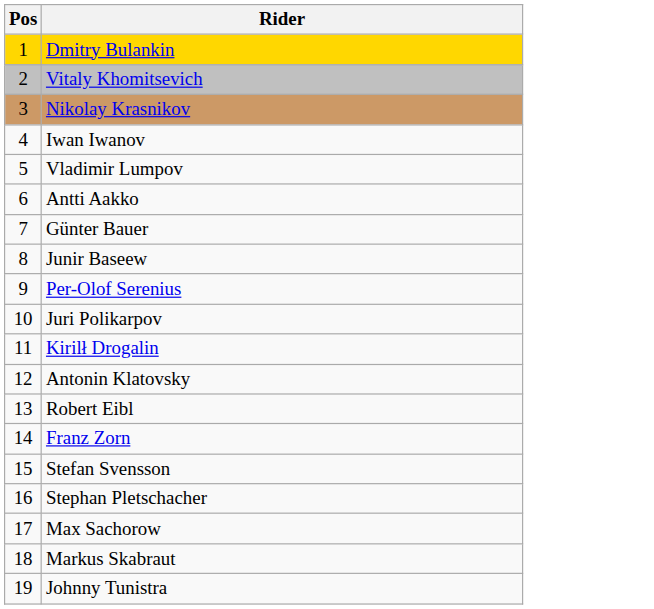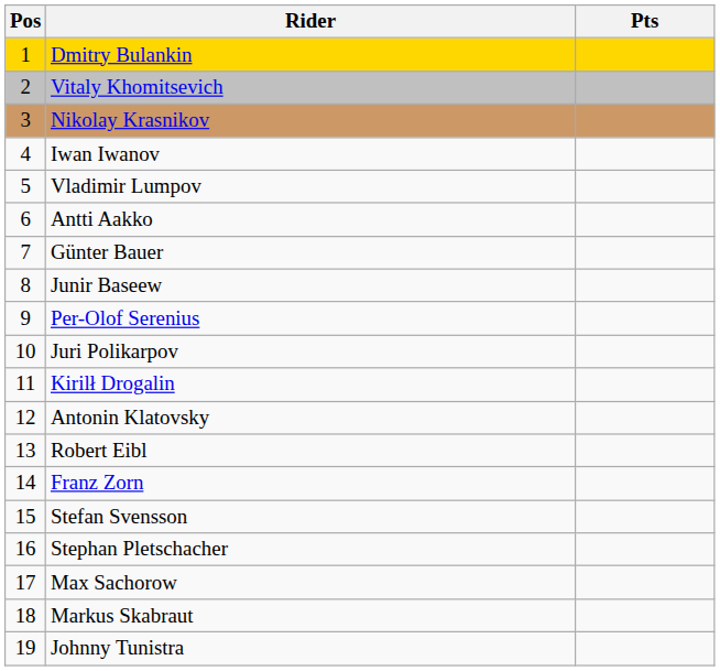 <table class="wikitable" style="font-size: 100%">
 <tr>
 <th width=20>Pos</th>
 <th width=400>Rider</th>
+<th width=100>Pts</th>
 </tr>
 <tr align=center style="background-color: gold;">
 <td>1</td>
 <td align="left"> <a href='#'>Dmitry Bulankin</a></td>
+<td></td>
 </tr>
 <tr align=center style="background-color: silver;">
 <td>2</td>
 <td align="left"> <a href='#'>Vitaly Khomitsevich</a></td>
+<td></td>
 </tr>
 <tr align=center style="background-color: #cc9966;">
 <td>3</td>
 <td align="left"> <a href='#'>Nikolay Krasnikov</a></td>
+<td></td>
 </tr>
 <tr align=center>
 <td>4</td>
 <td align="left"> Iwan Iwanov</td>
+<td></td>
 </tr>
 <tr align=center>
 <td>5</td>
 <td align="left"> Vladimir Lumpov</td>
+<td></td>
 </tr>
 <tr align=center>
 <td>6</td>
 <td align="left"> Antti Aakko</td>
+<td></td>
 </tr>
 <tr align=center>
 <td>7</td>
 <td align="left"> Günter Bauer</td>
+<td></td>
 </tr>
 <tr align=center>
 <td>8</td>
 <td align="left"> Junir Baseew</td>
+<td></td>
 </tr>
 <tr align=center>
 <td>9</td>
 <td align="left"> <a href='#'>Per-Olof Serenius</a></td>
+<td></td>
 </tr>
 <tr align=center>
 <td>10</td>
 <td align="left"> Juri Polikarpov</td>
+<td></td>
 </tr>
 <tr align=center>
 <td>11</td>
 <td align="left"> <a href='#'>Kirilł Drogalin</a></td>
+<td></td>
 </tr>
 <tr align=center>
 <td>12</td>
 <td align="left"> Antonin Klatovsky</td>
+<td></td>
 </tr>
 <tr align=center>
 <td>13</td>
 <td align="left"> Robert Eibl</td>
+<td></td>
 </tr>
 <tr align=center>
 <td>14</td>
 <td align="left"> <a href='#'>Franz Zorn</a></td>
+<td></td>
 </tr>
 <tr align=center>
 <td>15</td>
 <td align="left"> Stefan Svensson</td>
+<td></td>
 </tr>
 <tr align=center>
 <td>16</td>
 <td align="left"> Stephan Pletschacher</td>
+<td></td>
 </tr>
 <tr align=center>
 <td>17</td>
 <td align="left"> Max Sachorow</td>
+<td></td>
 </tr>
 <tr align=center>
 <td>18</td>
 <td align="left"> Markus Skabraut</td>
+<td></td>
 </tr>
 <tr align=center>
 <td>19</td>
 <td align="left"> Johnny Tunistra</td>
+<td></td>
 </tr>
 </table>
